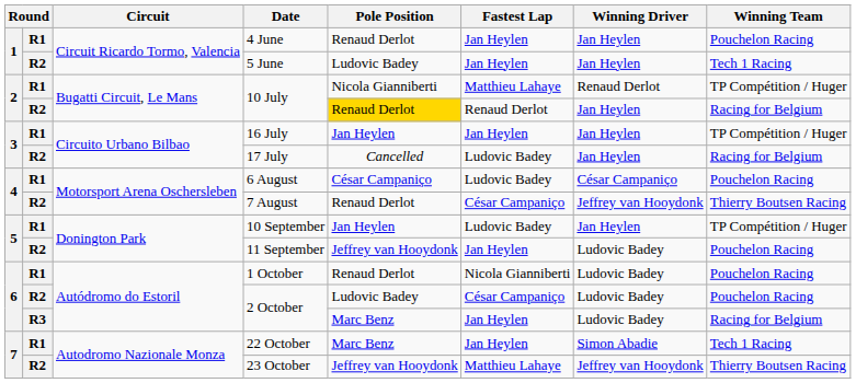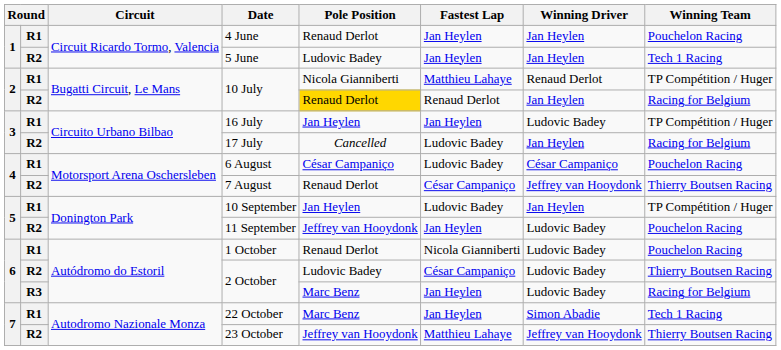 <table class="wikitable" style="font-size: 85%">
 <tr>
 <th colspan=2>Round</th>
 <th>Circuit</th>
 <th>Date</th>
 <th>Pole Position</th>
 <th>Fastest Lap</th>
 <th>Winning Driver</th>
 <th>Winning Team</th>
 </tr>
 <tr>
 <th rowspan=2>1</th>
 <th>R1</th>
 <td rowspan=2> <a href='#'>Circuit Ricardo Tormo</a>, <a href='#'>Valencia</a></td>
 <td>4 June</td>
 <td> Renaud Derlot</td>
 <td> <a href='#'>Jan Heylen</a></td>
 <td> <a href='#'>Jan Heylen</a></td>
 <td> <a href='#'>Pouchelon Racing</a></td>
 </tr>
 <tr>
 <th>R2</th>
 <td>5 June</td>
 <td> Ludovic Badey</td>
 <td> <a href='#'>Jan Heylen</a></td>
 <td> <a href='#'>Jan Heylen</a></td>
 <td> <a href='#'>Tech 1 Racing</a></td>
 </tr>
 <tr>
 <th rowspan=2>2</th>
 <th>R1</th>
 <td rowspan=2> <a href='#'>Bugatti Circuit</a>, <a href='#'>Le Mans</a></td>
 <td rowspan=2>10 July</td>
 <td> Nicola Gianniberti</td>
 <td> <a href='#'>Matthieu Lahaye</a></td>
 <td> Renaud Derlot</td>
 <td> TP Compétition / Huger</td>
 </tr>
 <tr>
 <th>R2</th>
 <td style="background: gold;"> Renaud Derlot</td>
 <td> Renaud Derlot</td>
 <td> <a href='#'>Jan Heylen</a></td>
 <td> <a href='#'>Racing for Belgium</a></td>
 </tr>
 <tr>
 <th rowspan=2>3</th>
 <th>R1</th>
 <td rowspan=2> <a href='#'>Circuito Urbano Bilbao</a></td>
 <td>16 July</td>
 <td> <a href='#'>Jan Heylen</a></td>
 <td> <a href='#'>Jan Heylen</a></td>
-<td> <a href='#'>Jan Heylen</a></td>
+<td> Ludovic Badey</td>
 <td> TP Compétition / Huger</td>
 </tr>
 <tr>
 <th>R2</th>
 <td>17 July</td>
 <td align=center><em>Cancelled</em></td>
 <td> Ludovic Badey</td>
 <td> <a href='#'>Jan Heylen</a></td>
 <td> <a href='#'>Racing for Belgium</a></td>
 </tr>
 <tr>
 <th rowspan=2>4</th>
 <th>R1</th>
 <td rowspan=2> <a href='#'>Motorsport Arena Oschersleben</a></td>
 <td>6 August</td>
 <td> <a href='#'>César Campaniço</a></td>
 <td> Ludovic Badey</td>
 <td> <a href='#'>César Campaniço</a></td>
 <td> <a href='#'>Pouchelon Racing</a></td>
 </tr>
 <tr>
 <th>R2</th>
 <td>7 August</td>
 <td> Renaud Derlot</td>
 <td> <a href='#'>César Campaniço</a></td>
 <td> <a href='#'>Jeffrey van Hooydonk</a></td>
 <td> <a href='#'>Thierry Boutsen Racing</a></td>
 </tr>
 <tr>
 <th rowspan=2>5</th>
 <th>R1</th>
 <td rowspan=2> <a href='#'>Donington Park</a></td>
 <td>10 September</td>
 <td> <a href='#'>Jan Heylen</a></td>
 <td> Ludovic Badey</td>
 <td> <a href='#'>Jan Heylen</a></td>
 <td> TP Compétition / Huger</td>
 </tr>
 <tr>
 <th>R2</th>
 <td>11 September</td>
 <td> <a href='#'>Jeffrey van Hooydonk</a></td>
 <td> <a href='#'>Jan Heylen</a></td>
 <td> Ludovic Badey</td>
 <td> <a href='#'>Pouchelon Racing</a></td>
 </tr>
 <tr>
 <th rowspan=3>6</th>
 <th>R1</th>
 <td rowspan=3> <a href='#'>Autódromo do Estoril</a></td>
 <td>1 October</td>
 <td> Renaud Derlot</td>
 <td> Nicola Gianniberti</td>
 <td> Ludovic Badey</td>
 <td> <a href='#'>Pouchelon Racing</a></td>
 </tr>
 <tr>
 <th>R2</th>
 <td rowspan=2>2 October</td>
 <td> Ludovic Badey</td>
 <td> <a href='#'>César Campaniço</a></td>
 <td> Ludovic Badey</td>
-<td> <a href='#'>Pouchelon Racing</a></td>
+<td> <a href='#'>Thierry Boutsen Racing</a></td>
 </tr>
 <tr>
 <th>R3</th>
 <td> <a href='#'>Marc Benz</a></td>
 <td> <a href='#'>Jan Heylen</a></td>
 <td> Ludovic Badey</td>
 <td> <a href='#'>Racing for Belgium</a></td>
 </tr>
 <tr>
 <th rowspan=2>7</th>
 <th>R1</th>
 <td rowspan=2> <a href='#'>Autodromo Nazionale Monza</a></td>
 <td>22 October</td>
 <td> <a href='#'>Marc Benz</a></td>
 <td> <a href='#'>Jan Heylen</a></td>
 <td> <a href='#'>Simon Abadie</a></td>
 <td> <a href='#'>Tech 1 Racing</a></td>
 </tr>
 <tr>
 <th>R2</th>
 <td>23 October</td>
 <td> <a href='#'>Jeffrey van Hooydonk</a></td>
 <td> <a href='#'>Matthieu Lahaye</a></td>
 <td> <a href='#'>Jeffrey van Hooydonk</a></td>
 <td> <a href='#'>Thierry Boutsen Racing</a></td>
 </tr>
 </table>
